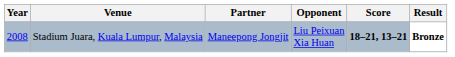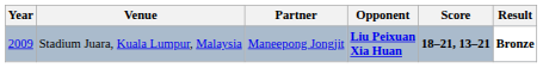 <table class="sortable wikitable" style="font-size: 90%;">
 <tr>
 <th>Year</th>
 <th>Venue</th>
 <th>Partner</th>
 <th>Opponent</th>
 <th>Score</th>
 <th>Result</th>
 </tr>
 <tr style="background:#AABBCC">
-<td align="center"><a href='#'>2008</a></td>
+<td align="center"><a href='#'>2009</a></td>
 <td align="left">Stadium Juara, <a href='#'>Kuala Lumpur</a>, <a href='#'>Malaysia</a></td>
 <td align="left"> <a href='#'>Maneepong Jongjit</a></td>
-<td align="left"> <a href='#'>Liu Peixuan</a><br> <a href='#'>Xia Huan</a></td>
+<td align="left"><strong> <a href='#'>Liu Peixuan</a><br> <a href='#'>Xia Huan</a></strong></td>
 <td align="left"><strong>18–21, 13–21</strong></td>
 <td style="text-align:left; background:white"> <strong>Bronze</strong></td>
 </tr>
 </table>
